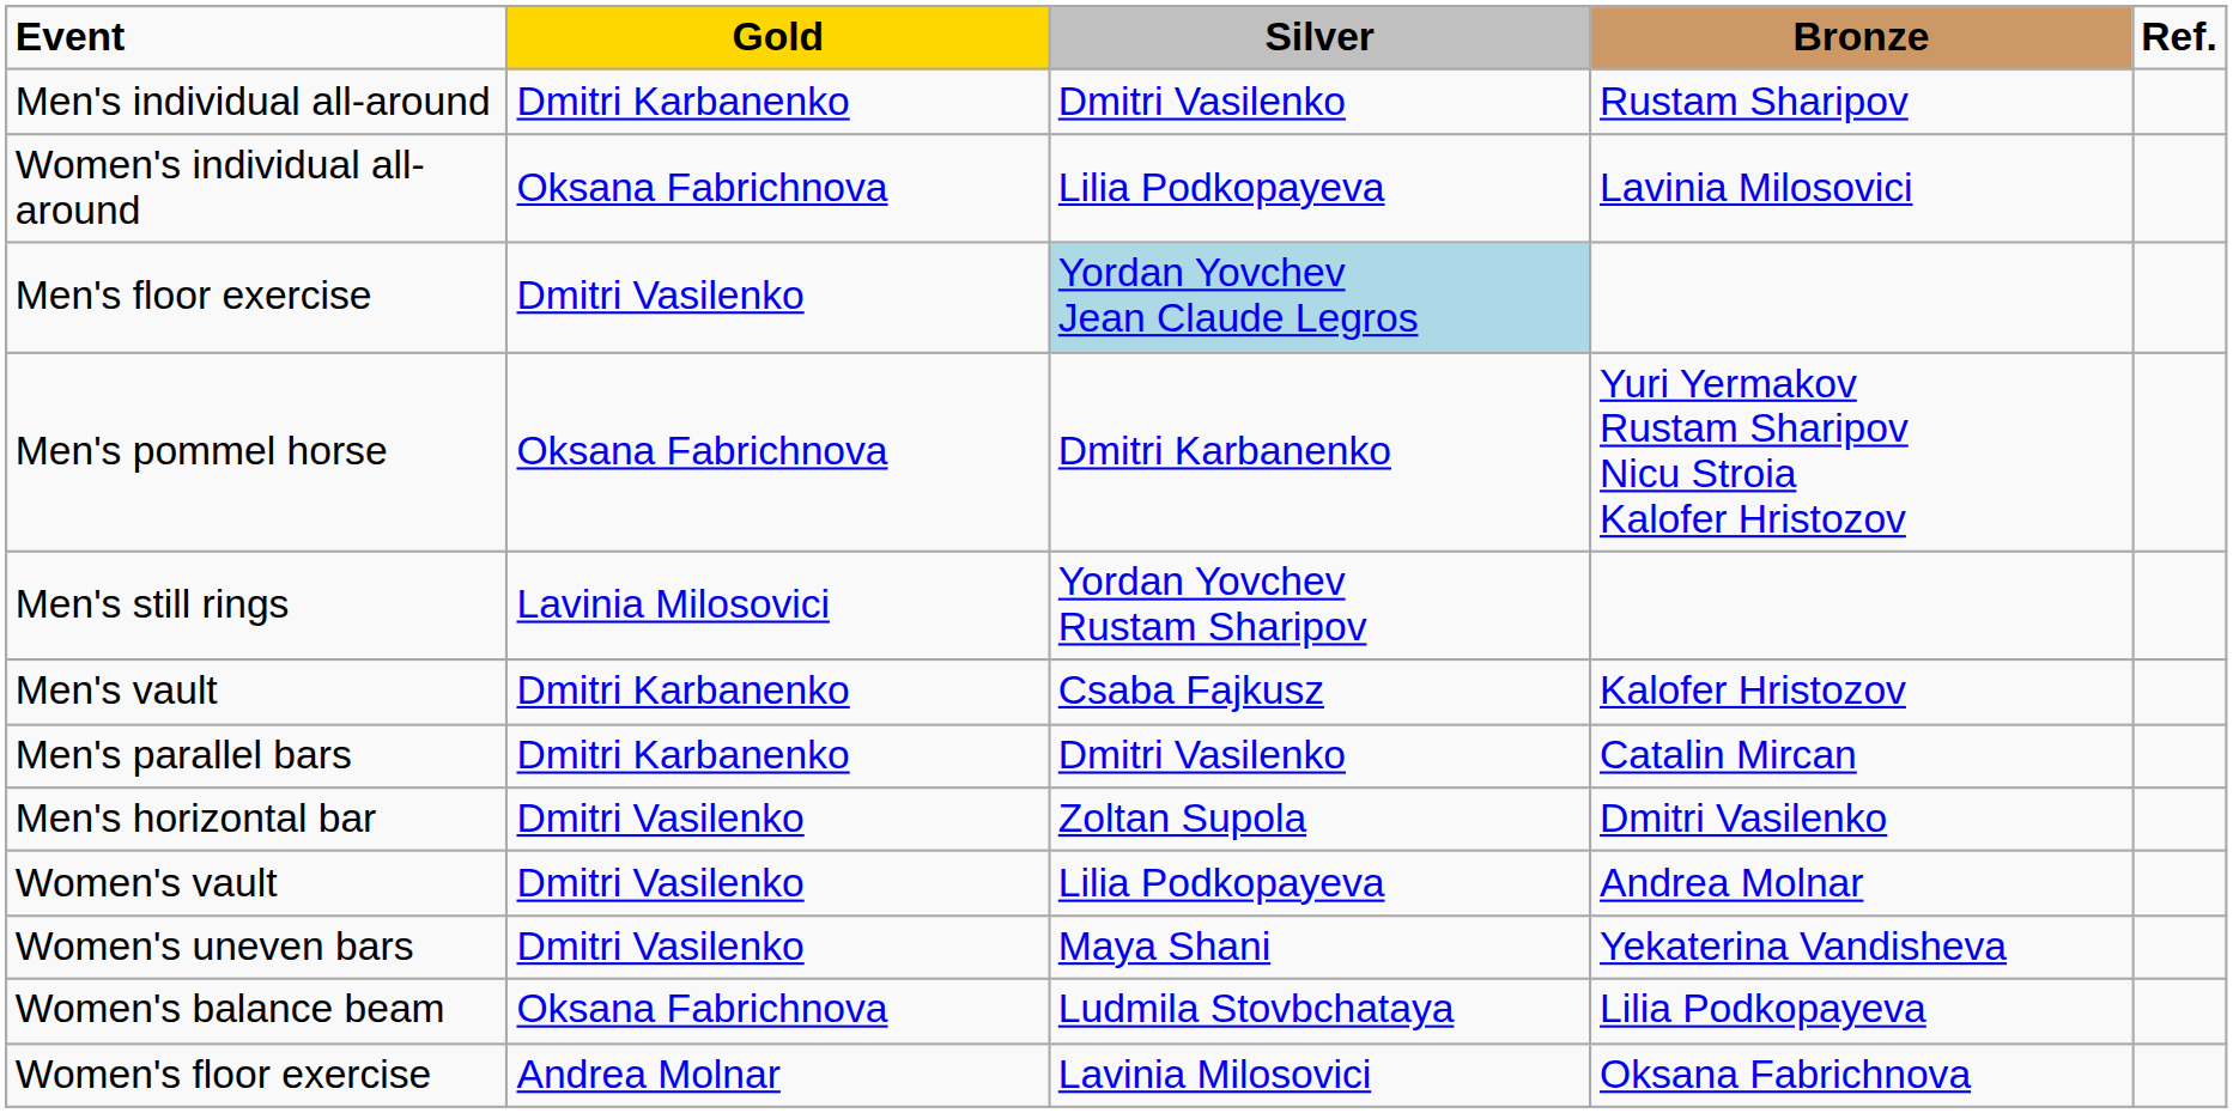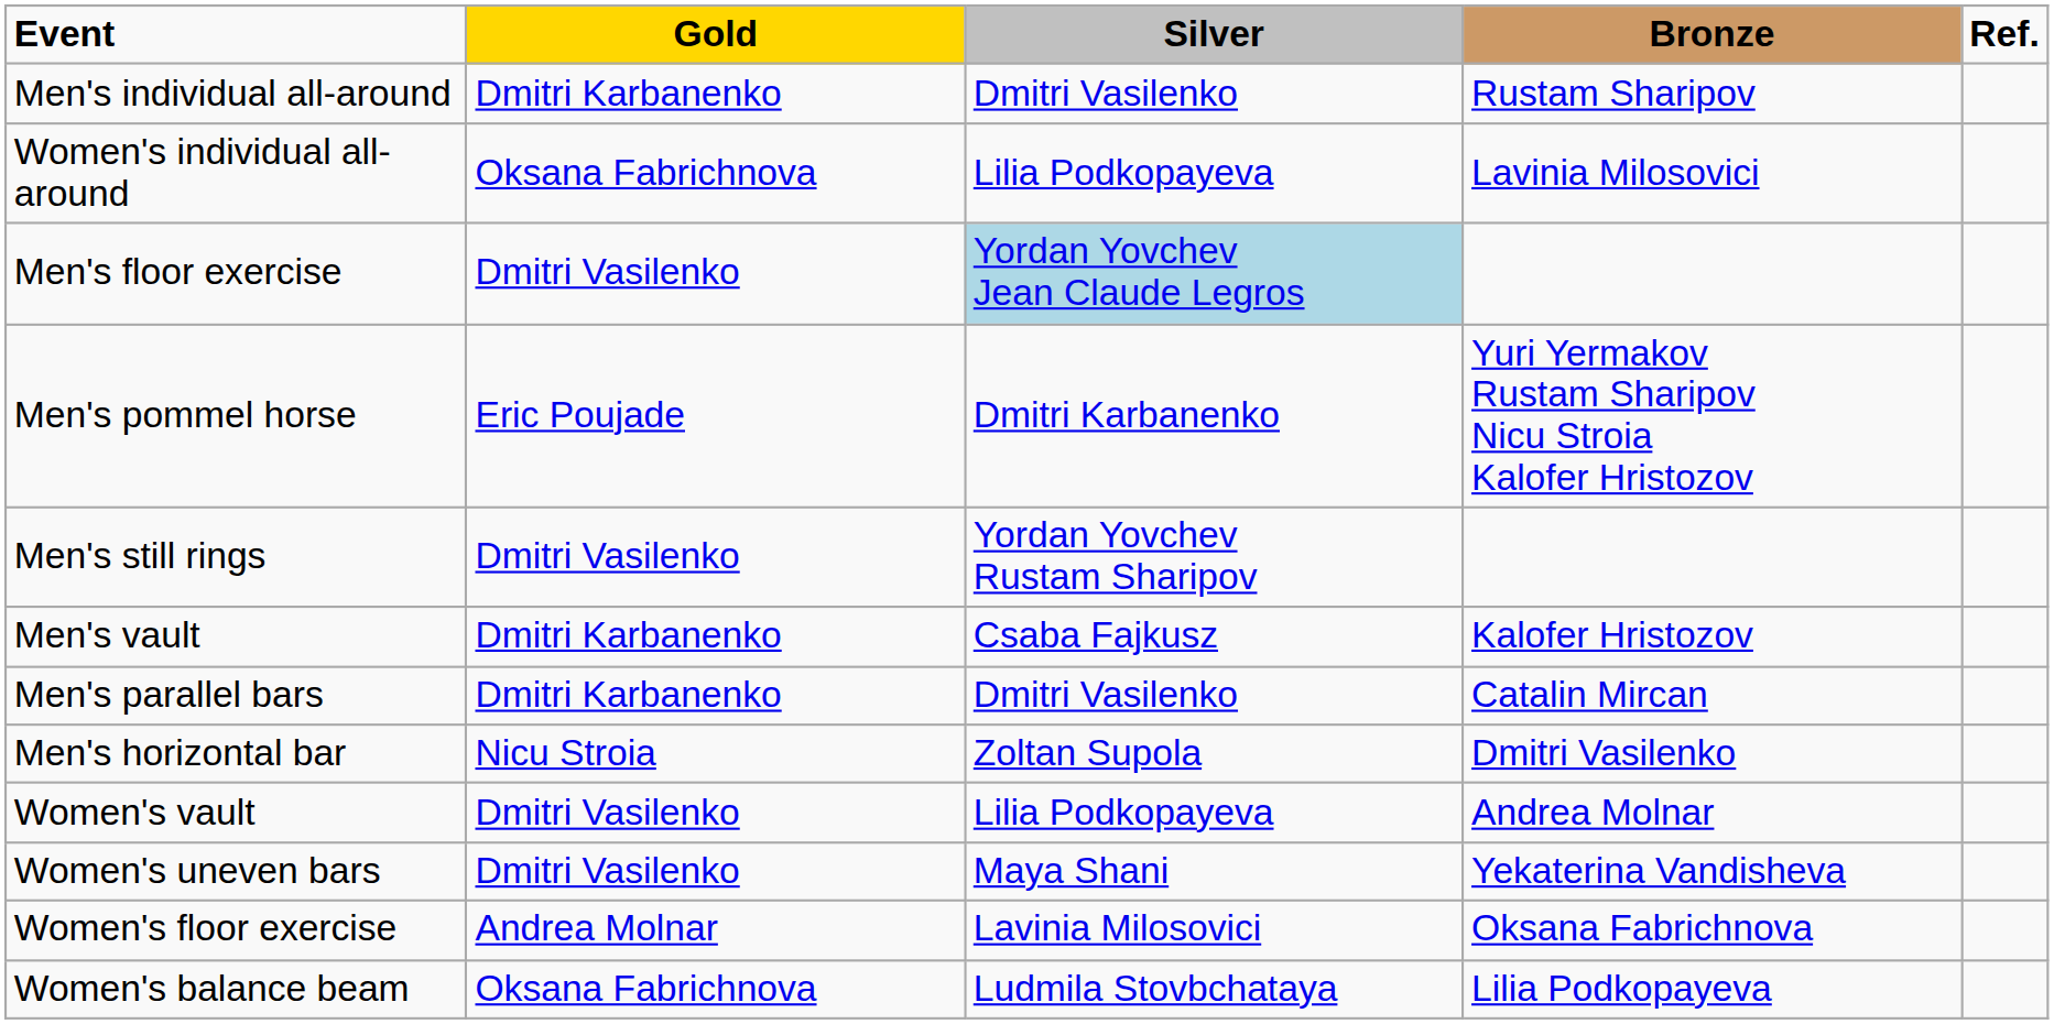 <table class="wikitable">
 <tr>
 <td style="width:12em;"><strong>Event</strong></td>
 <td style="text-align:center; background:gold; width:13em;"><strong>Gold</strong></td>
 <td style="text-align:center; background:silver; width:13em;"><strong>Silver</strong></td>
 <td style="text-align:center; background:#c96; width:13em;"><strong>Bronze</strong></td>
 <td style="width:1em;"><strong>Ref.</strong></td>
 </tr>
 <tr>
 <td>Men's individual all-around</td>
 <td> <a href='#'>Dmitri Karbanenko</a></td>
 <td> <a href='#'>Dmitri Vasilenko</a></td>
 <td> <a href='#'>Rustam Sharipov</a></td>
 <td></td>
 </tr>
 <tr>
 <td> Women's individual all-around </td>
 <td> <a href='#'>Oksana Fabrichnova</a></td>
 <td> <a href='#'>Lilia Podkopayeva</a></td>
 <td> <a href='#'>Lavinia Milosovici</a></td>
 <td></td>
 </tr>
 <tr>
 <td>Men's floor exercise</td>
 <td> <a href='#'>Dmitri Vasilenko</a></td>
 <td style="background: lightblue;"> <a href='#'>Yordan Yovchev</a><br> <a href='#'>Jean Claude Legros</a></td>
 <td></td>
 <td></td>
 </tr>
 <tr>
 <td>Men's pommel horse</td>
-<td> <a href='#'>Oksana Fabrichnova</a></td>
+<td> <a href='#'>Eric Poujade</a></td>
 <td> <a href='#'>Dmitri Karbanenko</a></td>
 <td> <a href='#'>Yuri Yermakov</a><br> <a href='#'>Rustam Sharipov</a><br> <a href='#'>Nicu Stroia</a><br> <a href='#'>Kalofer Hristozov</a></td>
 <td></td>
 </tr>
 <tr>
 <td>Men's still rings</td>
-<td> <a href='#'>Lavinia Milosovici</a></td>
+<td> <a href='#'>Dmitri Vasilenko</a></td>
 <td> <a href='#'>Yordan Yovchev</a><br> <a href='#'>Rustam Sharipov</a></td>
 <td></td>
 <td></td>
 </tr>
 <tr>
 <td>Men's vault</td>
 <td> <a href='#'>Dmitri Karbanenko</a></td>
 <td> <a href='#'>Csaba Fajkusz</a></td>
 <td> <a href='#'>Kalofer Hristozov</a></td>
 <td></td>
 </tr>
 <tr>
 <td>Men's parallel bars</td>
 <td> <a href='#'>Dmitri Karbanenko</a></td>
 <td> <a href='#'>Dmitri Vasilenko</a></td>
 <td> <a href='#'>Catalin Mircan</a></td>
 <td></td>
 </tr>
 <tr>
 <td>Men's horizontal bar</td>
-<td> <a href='#'>Dmitri Vasilenko</a></td>
+<td> <a href='#'>Nicu Stroia</a></td>
 <td> <a href='#'>Zoltan Supola</a></td>
 <td> <a href='#'>Dmitri Vasilenko</a></td>
 <td></td>
 </tr>
 <tr>
 <td>Women's vault</td>
 <td> <a href='#'>Dmitri Vasilenko</a></td>
 <td> <a href='#'>Lilia Podkopayeva</a></td>
 <td> <a href='#'>Andrea Molnar</a></td>
 <td></td>
 </tr>
 <tr>
 <td>Women's uneven bars</td>
 <td> <a href='#'>Dmitri Vasilenko</a></td>
 <td> <a href='#'>Maya Shani</a></td>
 <td> <a href='#'>Yekaterina Vandisheva</a></td>
 <td></td>
 </tr>
 <tr>
+<td>Women's floor exercise</td>
+<td> <a href='#'>Andrea Molnar</a></td>
+<td> <a href='#'>Lavinia Milosovici</a></td>
+<td> <a href='#'>Oksana Fabrichnova</a></td>
+<td></td>
+</tr>
+<tr>
 <td> Women's balance beam </td>
 <td> <a href='#'>Oksana Fabrichnova</a></td>
 <td> <a href='#'>Ludmila Stovbchataya</a></td>
 <td> <a href='#'>Lilia Podkopayeva</a></td>
 <td></td>
 </tr>
-<tr>
-<td>Women's floor exercise</td>
-<td> <a href='#'>Andrea Molnar</a></td>
-<td> <a href='#'>Lavinia Milosovici</a></td>
-<td> <a href='#'>Oksana Fabrichnova</a></td>
-<td></td>
-</tr>
 </table>
